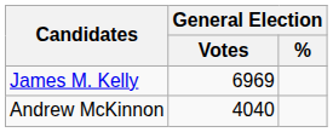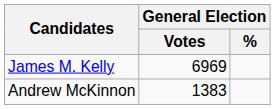 <table class=wikitable>
 <tr>
 <th colspan=1 rowspan=2><strong>Candidates</strong></th>
 <th colspan=2><strong>General Election</strong></th>
 </tr>
 <tr>
 <th>Votes</th>
 <th>%</th>
 </tr>
 <tr>
 <td><a href='#'>James M. Kelly</a></td>
 <td align="right">6969</td>
 <td align="right"></td>
 </tr>
 <tr>
 <td>Andrew McKinnon</td>
-<td align="right">4040</td>
+<td align="right">1383</td>
 <td align="right"></td>
 </tr>
 </table>
